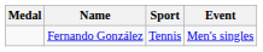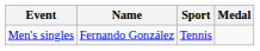 <table class="wikitable sortable" style="font-size:95%">
 <tr>
-<th>Medal</th>
+<th>Event</th>
 <th>Name</th>
 <th>Sport</th>
-<th>Event</th>
+<th>Medal</th>
 </tr>
 <tr>
-<td></td>
+<td><a href='#'>Men's singles</a></td>
 <td><a href='#'>Fernando González</a></td>
 <td><a href='#'>Tennis</a></td>
-<td><a href='#'>Men's singles</a></td>
+<td></td>
 </tr>
 </table>
